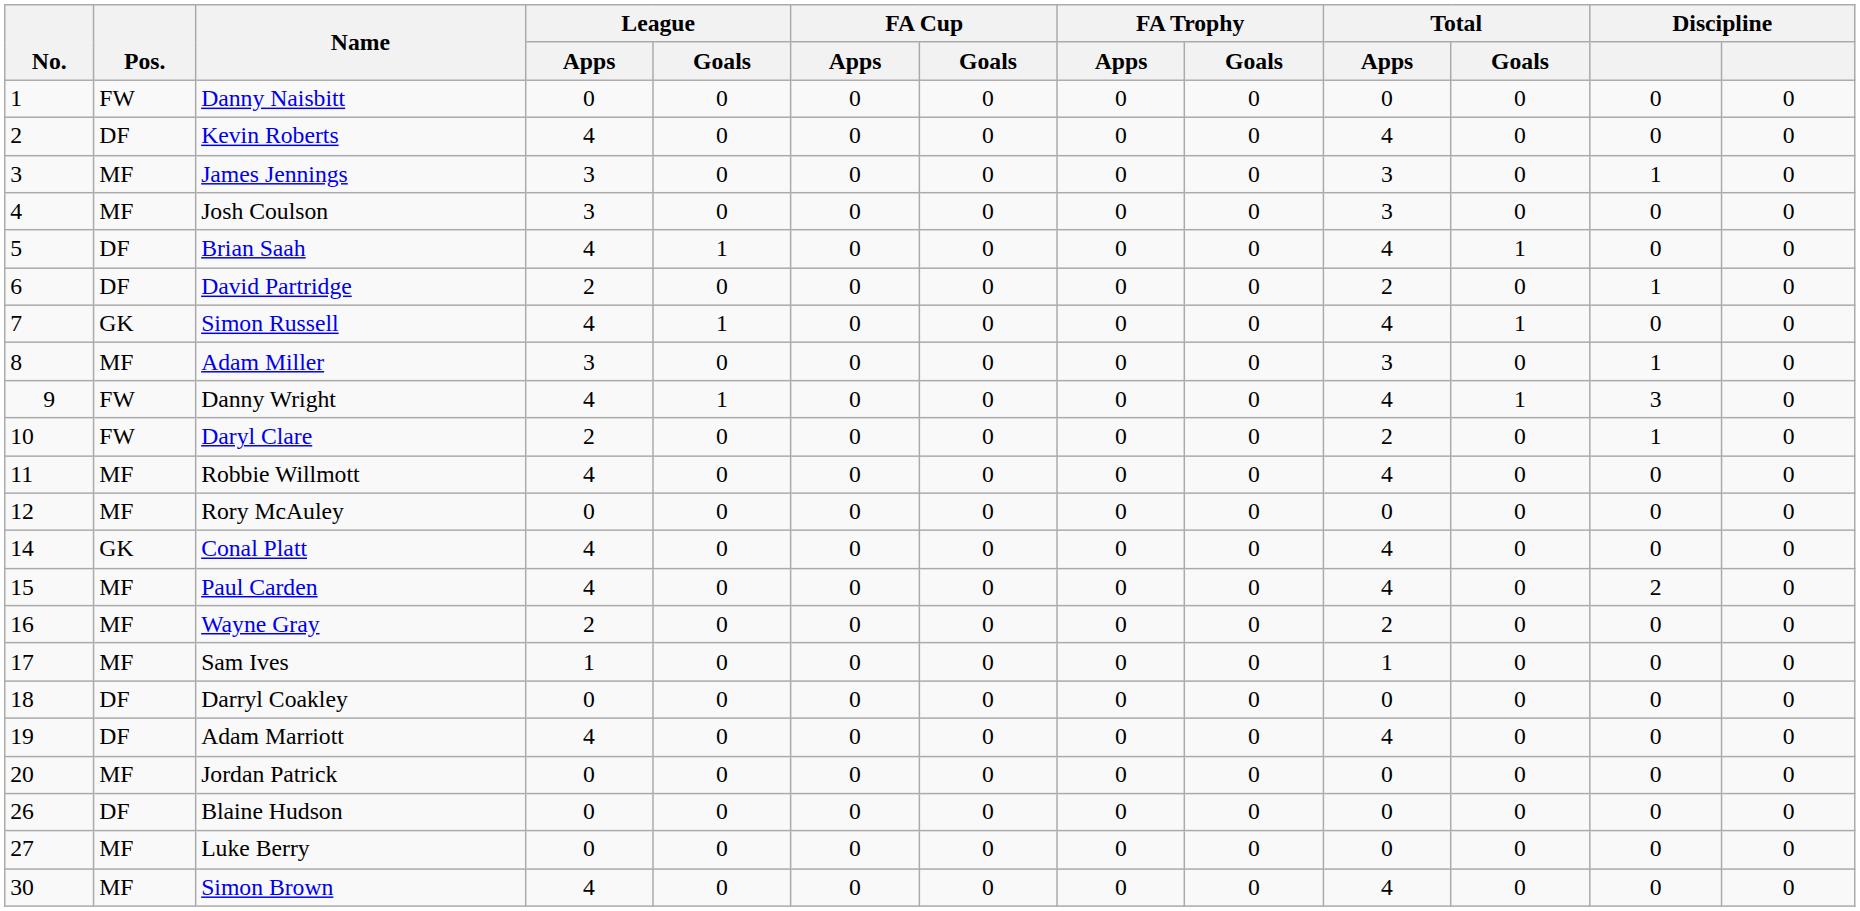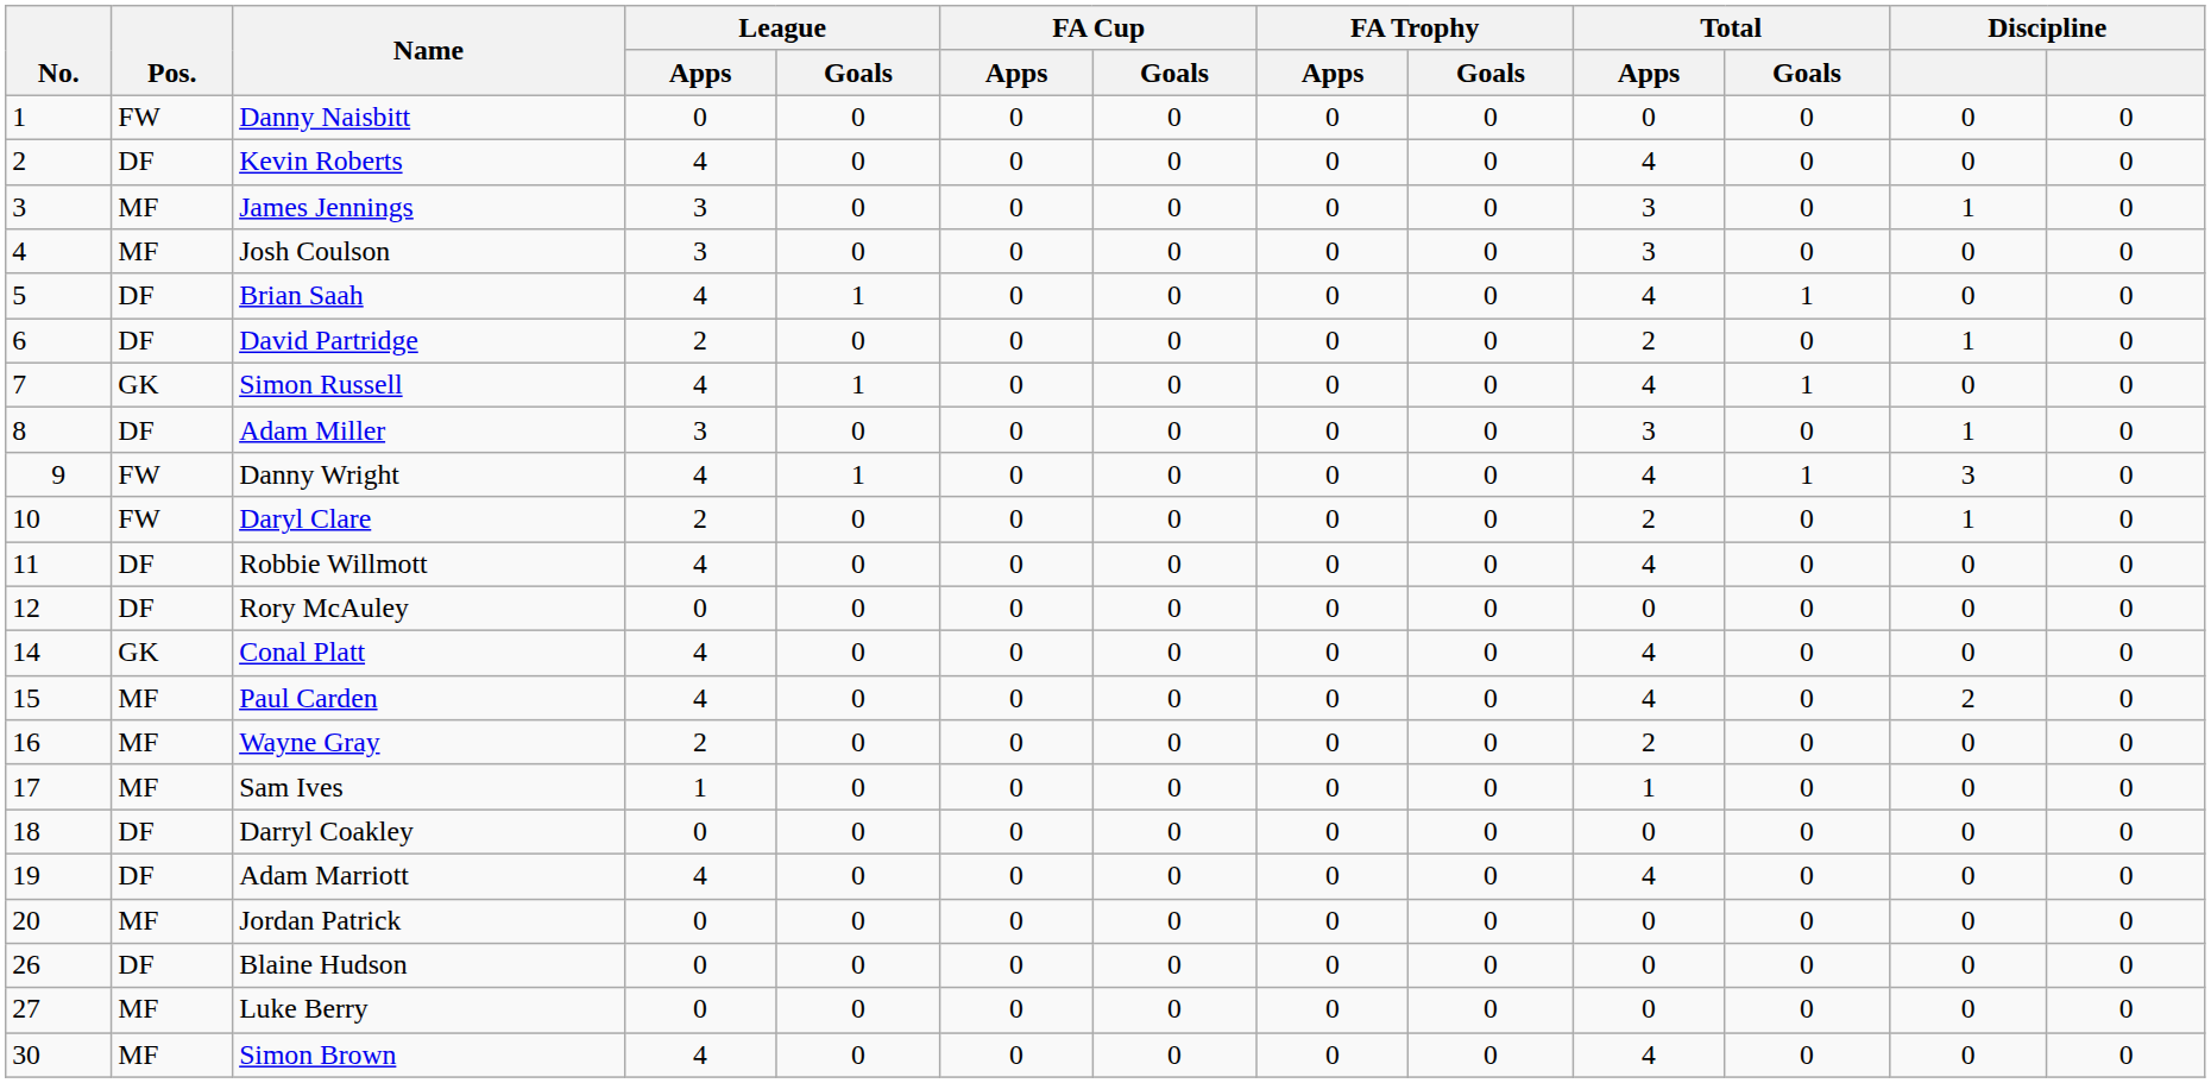 <table class="wikitable"  style="text-align:center; width:99%;">
 <tr>
 <th rowspan="2" style="vertical-align:bottom;">No.</th>
 <th rowspan="2" style="vertical-align:bottom;">Pos.</th>
 <th rowspan="2">Name</th>
 <th colspan="2" style="width:85px;">League</th>
 <th colspan="2" style="width:85px;">FA Cup</th>
 <th colspan="2" style="width:85px;">FA Trophy</th>
 <th colspan="2" style="width:85px;">Total</th>
 <th colspan="2" style="width:85px;">Discipline</th>
 </tr>
 <tr>
 <th>Apps</th>
 <th>Goals</th>
 <th>Apps</th>
 <th>Goals</th>
 <th>Apps</th>
 <th>Goals</th>
 <th>Apps</th>
 <th>Goals</th>
 <th></th>
 <th></th>
 </tr>
 <tr>
 <td align="left">1</td>
 <td align="left">FW</td>
 <td align="left"> <a href='#'>Danny Naisbitt</a></td>
 <td>0</td>
 <td>0</td>
 <td>0</td>
 <td>0</td>
 <td>0</td>
 <td>0</td>
 <td>0</td>
 <td>0</td>
 <td>0</td>
 <td>0</td>
 </tr>
 <tr>
 <td align="left">2</td>
 <td align="left">DF</td>
 <td align="left"> <a href='#'>Kevin Roberts</a></td>
 <td>4</td>
 <td>0</td>
 <td>0</td>
 <td>0</td>
 <td>0</td>
 <td>0</td>
 <td>4</td>
 <td>0</td>
 <td>0</td>
 <td>0</td>
 </tr>
 <tr>
 <td align="left">3</td>
 <td align="left">MF</td>
 <td align="left"> <a href='#'>James Jennings</a></td>
 <td>3</td>
 <td>0</td>
 <td>0</td>
 <td>0</td>
 <td>0</td>
 <td>0</td>
 <td>3</td>
 <td>0</td>
 <td>1</td>
 <td>0</td>
 </tr>
 <tr>
 <td align="left">4</td>
 <td align="left">MF</td>
 <td align="left"> Josh Coulson</td>
 <td>3</td>
 <td>0</td>
 <td>0</td>
 <td>0</td>
 <td>0</td>
 <td>0</td>
 <td>3</td>
 <td>0</td>
 <td>0</td>
 <td>0</td>
 </tr>
 <tr>
 <td align="left">5</td>
 <td align="left">DF</td>
 <td align="left"> <a href='#'>Brian Saah</a></td>
 <td>4</td>
 <td>1</td>
 <td>0</td>
 <td>0</td>
 <td>0</td>
 <td>0</td>
 <td>4</td>
 <td>1</td>
 <td>0</td>
 <td>0</td>
 </tr>
 <tr>
 <td align="left">6</td>
 <td align="left">DF</td>
 <td align="left"> <a href='#'>David Partridge</a></td>
 <td>2</td>
 <td>0</td>
 <td>0</td>
 <td>0</td>
 <td>0</td>
 <td>0</td>
 <td>2</td>
 <td>0</td>
 <td>1</td>
 <td>0</td>
 </tr>
 <tr>
 <td align="left">7</td>
 <td align="left">GK</td>
 <td align="left"> <a href='#'>Simon Russell</a></td>
 <td>4</td>
 <td>1</td>
 <td>0</td>
 <td>0</td>
 <td>0</td>
 <td>0</td>
 <td>4</td>
 <td>1</td>
 <td>0</td>
 <td>0</td>
 </tr>
 <tr>
 <td align="left">8</td>
-<td align="left">MF</td>
+<td align="left">DF</td>
 <td align="left"> <a href='#'>Adam Miller</a></td>
 <td>3</td>
 <td>0</td>
 <td>0</td>
 <td>0</td>
 <td>0</td>
 <td>0</td>
 <td>3</td>
 <td>0</td>
 <td>1</td>
 <td>0</td>
 </tr>
 <tr>
 <td>9</td>
 <td align="left">FW</td>
 <td align="left"> Danny Wright</td>
 <td>4</td>
 <td>1</td>
 <td>0</td>
 <td>0</td>
 <td>0</td>
 <td>0</td>
 <td>4</td>
 <td>1</td>
 <td>3</td>
 <td>0</td>
 </tr>
 <tr>
 <td align="left">10</td>
 <td align="left">FW</td>
 <td align="left"> <a href='#'>Daryl Clare</a></td>
 <td>2</td>
 <td>0</td>
 <td>0</td>
 <td>0</td>
 <td>0</td>
 <td>0</td>
 <td>2</td>
 <td>0</td>
 <td>1</td>
 <td>0</td>
 </tr>
 <tr>
 <td align="left">11</td>
-<td align="left">MF</td>
+<td align="left">DF</td>
 <td align="left"> Robbie Willmott</td>
 <td>4</td>
 <td>0</td>
 <td>0</td>
 <td>0</td>
 <td>0</td>
 <td>0</td>
 <td>4</td>
 <td>0</td>
 <td>0</td>
 <td>0</td>
 </tr>
 <tr>
 <td align="left">12</td>
-<td align="left">MF</td>
+<td align="left">DF</td>
 <td align="left"> Rory McAuley</td>
 <td>0</td>
 <td>0</td>
 <td>0</td>
 <td>0</td>
 <td>0</td>
 <td>0</td>
 <td>0</td>
 <td>0</td>
 <td>0</td>
 <td>0</td>
 </tr>
 <tr>
 <td align="left">14</td>
 <td align="left">GK</td>
 <td align="left"> <a href='#'>Conal Platt</a></td>
 <td>4</td>
 <td>0</td>
 <td>0</td>
 <td>0</td>
 <td>0</td>
 <td>0</td>
 <td>4</td>
 <td>0</td>
 <td>0</td>
 <td>0</td>
 </tr>
 <tr>
 <td align="left">15</td>
 <td align="left">MF</td>
 <td align="left"> <a href='#'>Paul Carden</a></td>
 <td>4</td>
 <td>0</td>
 <td>0</td>
 <td>0</td>
 <td>0</td>
 <td>0</td>
 <td>4</td>
 <td>0</td>
 <td>2</td>
 <td>0</td>
 </tr>
 <tr>
 <td align="left">16</td>
 <td align="left">MF</td>
 <td align="left"> <a href='#'>Wayne Gray</a></td>
 <td>2</td>
 <td>0</td>
 <td>0</td>
 <td>0</td>
 <td>0</td>
 <td>0</td>
 <td>2</td>
 <td>0</td>
 <td>0</td>
 <td>0</td>
 </tr>
 <tr>
 <td align="left">17</td>
 <td align="left">MF</td>
 <td align="left"> Sam Ives</td>
 <td>1</td>
 <td>0</td>
 <td>0</td>
 <td>0</td>
 <td>0</td>
 <td>0</td>
 <td>1</td>
 <td>0</td>
 <td>0</td>
 <td>0</td>
 </tr>
 <tr>
 <td align="left">18</td>
 <td align="left">DF</td>
 <td align="left"> Darryl Coakley</td>
 <td>0</td>
 <td>0</td>
 <td>0</td>
 <td>0</td>
 <td>0</td>
 <td>0</td>
 <td>0</td>
 <td>0</td>
 <td>0</td>
 <td>0</td>
 </tr>
 <tr>
 <td align="left">19</td>
 <td align="left">DF</td>
 <td align="left"> Adam Marriott</td>
 <td>4</td>
 <td>0</td>
 <td>0</td>
 <td>0</td>
 <td>0</td>
 <td>0</td>
 <td>4</td>
 <td>0</td>
 <td>0</td>
 <td>0</td>
 </tr>
 <tr>
 <td align="left">20</td>
 <td align="left">MF</td>
 <td align="left"> Jordan Patrick</td>
 <td>0</td>
 <td>0</td>
 <td>0</td>
 <td>0</td>
 <td>0</td>
 <td>0</td>
 <td>0</td>
 <td>0</td>
 <td>0</td>
 <td>0</td>
 </tr>
 <tr>
 <td align="left">26</td>
 <td align="left">DF</td>
 <td align="left"> Blaine Hudson</td>
 <td>0</td>
 <td>0</td>
 <td>0</td>
 <td>0</td>
 <td>0</td>
 <td>0</td>
 <td>0</td>
 <td>0</td>
 <td>0</td>
 <td>0</td>
 </tr>
 <tr>
 <td align="left">27</td>
 <td align="left">MF</td>
 <td align="left"> Luke Berry</td>
 <td>0</td>
 <td>0</td>
 <td>0</td>
 <td>0</td>
 <td>0</td>
 <td>0</td>
 <td>0</td>
 <td>0</td>
 <td>0</td>
 <td>0</td>
 </tr>
 <tr>
 <td align="left">30</td>
 <td align="left">MF</td>
 <td align="left"> <a href='#'>Simon Brown</a></td>
 <td>4</td>
 <td>0</td>
 <td>0</td>
 <td>0</td>
 <td>0</td>
 <td>0</td>
 <td>4</td>
 <td>0</td>
 <td>0</td>
 <td>0</td>
 </tr>
 </table>
